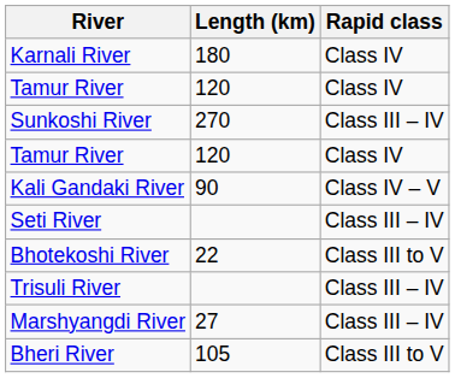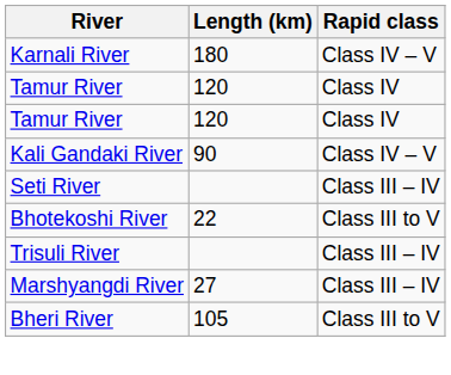 <table class="wikitable">
 <tr>
 <th>River</th>
 <th>Length (km)</th>
 <th>Rapid class</th>
 </tr>
 <tr>
 <td><a href='#'>Karnali River</a></td>
 <td>180</td>
-<td>Class IV</td>
+<td>Class IV – V</td>
 </tr>
 <tr>
 <td><a href='#'>Tamur River</a></td>
 <td>120</td>
 <td>Class IV</td>
-</tr>
-<tr>
-<td><a href='#'>Sunkoshi River</a></td>
-<td>270</td>
-<td>Class III – IV</td>
 </tr>
 <tr>
 <td><a href='#'>Tamur River</a></td>
 <td>120</td>
 <td>Class IV</td>
 </tr>
 <tr>
 <td><a href='#'>Kali Gandaki River</a></td>
 <td>90</td>
 <td>Class IV – V</td>
 </tr>
 <tr>
 <td><a href='#'>Seti River</a></td>
 <td></td>
 <td>Class III – IV</td>
 </tr>
 <tr>
 <td><a href='#'>Bhotekoshi River</a></td>
 <td>22</td>
 <td>Class III to V</td>
 </tr>
 <tr>
 <td><a href='#'>Trisuli River</a></td>
 <td></td>
 <td>Class III – IV</td>
 </tr>
 <tr>
 <td><a href='#'>Marshyangdi River</a></td>
 <td>27</td>
 <td>Class III – IV</td>
 </tr>
 <tr>
 <td><a href='#'>Bheri River</a></td>
 <td>105</td>
 <td>Class III to V</td>
 </tr>
 </table>
